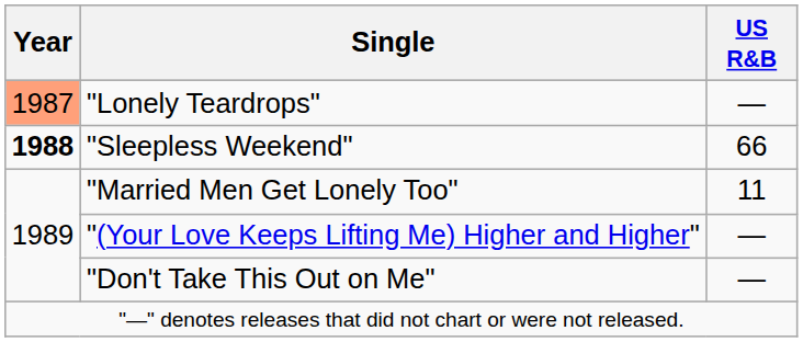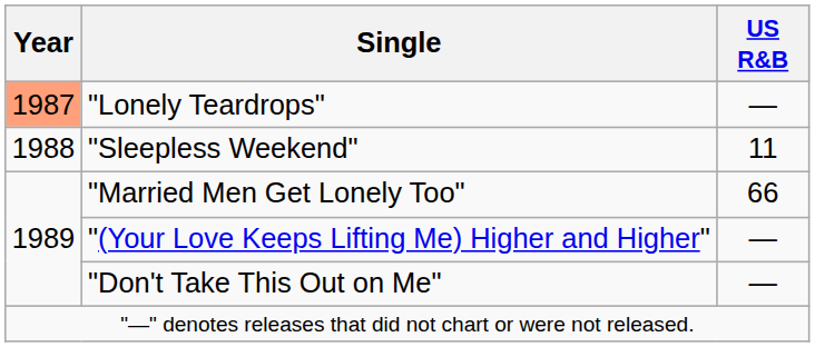 <table class="wikitable">
 <tr>
 <th>Year</th>
 <th>Single</th>
 <th style="width:45px;"><small><a href='#'>US R&B</a></small><br></th>
 </tr>
 <tr>
 <td rowspan="1" style="background: lightsalmon;">1987</td>
 <td>"Lonely Teardrops"</td>
 <td align=center>—</td>
 </tr>
 <tr>
-<td rowspan="1"><strong>1988</strong></td>
+<td rowspan="1">1988</td>
 <td>"Sleepless Weekend"</td>
-<td align=center>66</td>
+<td align=center>11</td>
 </tr>
 <tr>
 <td rowspan="3">1989</td>
 <td>"Married Men Get Lonely Too"</td>
-<td align=center>11</td>
+<td align=center>66</td>
 </tr>
 <tr>
 <td>"<a href='#'>(Your Love Keeps Lifting Me) Higher and Higher</a>"</td>
 <td align=center>—</td>
 </tr>
 <tr>
 <td>"Don't Take This Out on Me"</td>
 <td align=center>—</td>
 </tr>
 <tr>
 <td colspan="6" style="text-align:center; font-size:9pt;">"—" denotes releases that did not chart or were not released.</td>
 </tr>
 </table>
